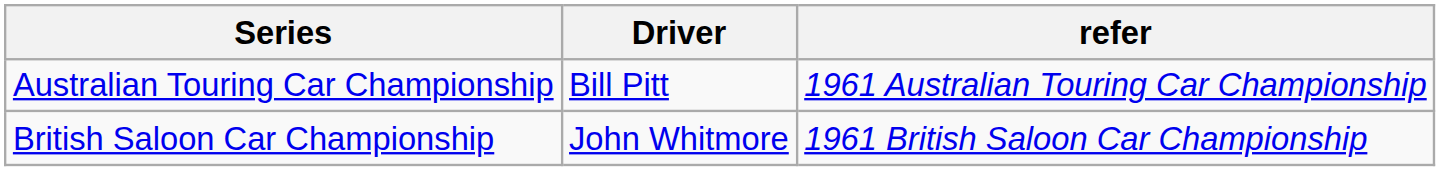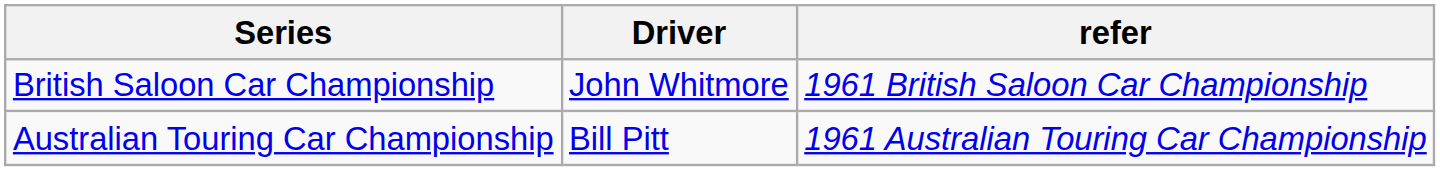 <table class="wikitable" style="font-size: 87%;">
 <tr>
 <th>Series</th>
 <th>Driver</th>
 <th>refer</th>
 </tr>
 <tr>
+<td><a href='#'>British Saloon Car Championship</a></td>
+<td> <a href='#'>John Whitmore</a></td>
+<td><em><a href='#'>1961 British Saloon Car Championship</a></em></td>
+</tr>
+<tr>
 <td><a href='#'>Australian Touring Car Championship</a></td>
 <td> <a href='#'>Bill Pitt</a></td>
 <td><em><a href='#'>1961 Australian Touring Car Championship</a></em></td>
 </tr>
-<tr>
-<td><a href='#'>British Saloon Car Championship</a></td>
-<td> <a href='#'>John Whitmore</a></td>
-<td><em><a href='#'>1961 British Saloon Car Championship</a></em></td>
-</tr>
 </table>
